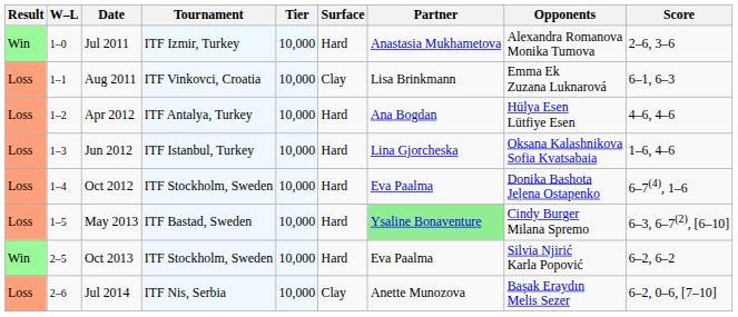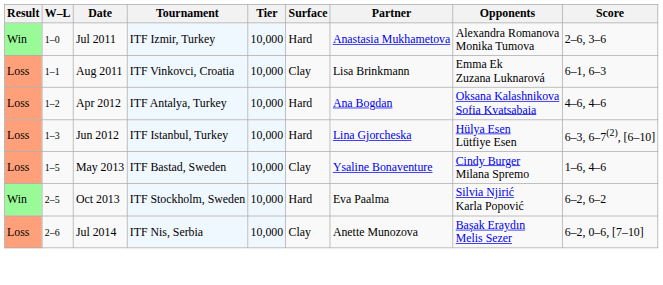 <table class="sortable wikitable">
 <tr>
 <th>Result</th>
 <th class="unsortable">W–L</th>
 <th>Date</th>
 <th>Tournament</th>
 <th>Tier</th>
 <th>Surface</th>
 <th>Partner</th>
 <th>Opponents</th>
 <th class="unsortable">Score</th>
 </tr>
 <tr>
 <td bgcolor="98FB98">Win</td>
 <td><small>1–0</small></td>
 <td>Jul 2011</td>
 <td style="background:#f0f8ff;">ITF Izmir, Turkey</td>
 <td style="background:#f0f8ff;">10,000</td>
 <td>Hard</td>
 <td> <a href='#'>Anastasia Mukhametova</a></td>
 <td> Alexandra Romanova <br>  Monika Tumova</td>
 <td>2–6, 3–6</td>
 </tr>
 <tr>
 <td style="background:#ffa07a;">Loss</td>
 <td><small>1–1</small></td>
 <td>Aug 2011</td>
 <td style="background:#f0f8ff;">ITF Vinkovci, Croatia</td>
 <td style="background:#f0f8ff;">10,000</td>
 <td>Clay</td>
 <td> Lisa Brinkmann</td>
 <td> Emma Ek <br>  Zuzana Luknarová</td>
 <td>6–1, 6–3</td>
 </tr>
 <tr>
 <td style="background:#ffa07a;">Loss</td>
 <td><small>1–2</small></td>
 <td>Apr 2012</td>
 <td style="background:#f0f8ff;">ITF Antalya, Turkey</td>
 <td style="background:#f0f8ff;">10,000</td>
 <td>Hard</td>
 <td> <a href='#'>Ana Bogdan</a></td>
-<td> <a href='#'>Hülya Esen</a> <br>  Lütfiye Esen</td>
+<td> <a href='#'>Oksana Kalashnikova</a> <br>  <a href='#'>Sofia Kvatsabaia</a></td>
 <td>4–6, 4–6</td>
 </tr>
 <tr>
 <td style="background:#ffa07a;">Loss</td>
 <td><small>1–3</small></td>
 <td>Jun 2012</td>
 <td style="background:#f0f8ff;">ITF Istanbul, Turkey</td>
 <td style="background:#f0f8ff;">10,000</td>
 <td>Hard</td>
 <td> <a href='#'>Lina Gjorcheska</a></td>
-<td> <a href='#'>Oksana Kalashnikova</a> <br>  <a href='#'>Sofia Kvatsabaia</a></td>
-<td>1–6, 4–6</td>
-</tr>
-<tr>
-<td style="background:#ffa07a;">Loss</td>
-<td><small>1–4</small></td>
-<td>Oct 2012</td>
-<td style="background:#f0f8ff;">ITF Stockholm, Sweden</td>
-<td style="background:#f0f8ff;">10,000</td>
-<td>Hard</td>
-<td> <a href='#'>Eva Paalma</a></td>
-<td> <a href='#'>Donika Bashota</a> <br>  <a href='#'>Jeļena Ostapenko</a></td>
-<td>6–7<sup>(4)</sup>, 1–6</td>
+<td> <a href='#'>Hülya Esen</a> <br>  Lütfiye Esen</td>
+<td>6–3, 6–7<sup>(2)</sup>, [6–10]</td>
 </tr>
 <tr>
 <td style="background:#ffa07a;">Loss</td>
 <td><small>1–5</small></td>
 <td>May 2013</td>
 <td style="background:#f0f8ff;">ITF Bastad, Sweden</td>
 <td style="background:#f0f8ff;">10,000</td>
-<td>Hard</td>
-<td style="background: lightgreen;"> <a href='#'>Ysaline Bonaventure</a></td>
+<td>Clay</td>
+<td> <a href='#'>Ysaline Bonaventure</a></td>
 <td> <a href='#'>Cindy Burger</a> <br>  Milana Spremo</td>
-<td>6–3, 6–7<sup>(2)</sup>, [6–10]</td>
+<td>1–6, 4–6</td>
 </tr>
 <tr>
 <td bgcolor="98FB98">Win</td>
 <td><small>2–5</small></td>
 <td>Oct 2013</td>
 <td style="background:#f0f8ff;">ITF Stockholm, Sweden</td>
 <td style="background:#f0f8ff;">10,000</td>
 <td>Hard</td>
 <td> Eva Paalma</td>
 <td> <a href='#'>Silvia Njirić</a> <br>  Karla Popović</td>
 <td>6–2, 6–2</td>
 </tr>
 <tr>
 <td style="background:#ffa07a;">Loss</td>
 <td><small>2–6</small></td>
 <td>Jul 2014</td>
 <td style="background:#f0f8ff;">ITF Nis, Serbia</td>
 <td style="background:#f0f8ff;">10,000</td>
 <td>Clay</td>
 <td> Anette Munozova</td>
 <td> <a href='#'>Başak Eraydın</a> <br>  <a href='#'>Melis Sezer</a></td>
 <td>6–2, 0–6, [7–10]</td>
 </tr>
 </table>
